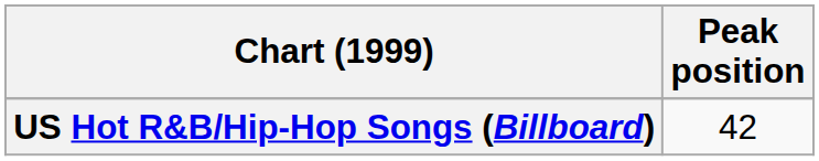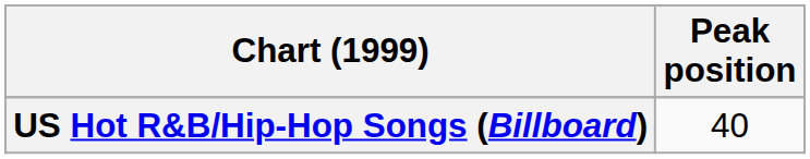 <table class="wikitable sortable plainrowheaders">
 <tr>
 <th scope="col">Chart (1999)</th>
 <th scope="col">Peak<br>position</th>
 </tr>
 <tr>
 </tr>
 <tr>
 <th scope="row">US <a href='#'>Hot R&B/Hip-Hop Songs</a> (<em><a href='#'>Billboard</a></em>)</th>
-<td align="center">42</td>
+<td align="center">40</td>
 </tr>
 </table>
